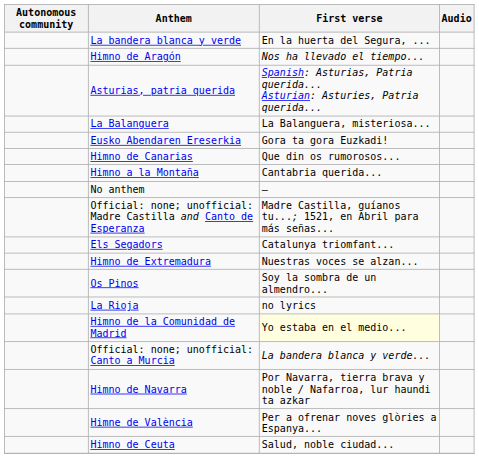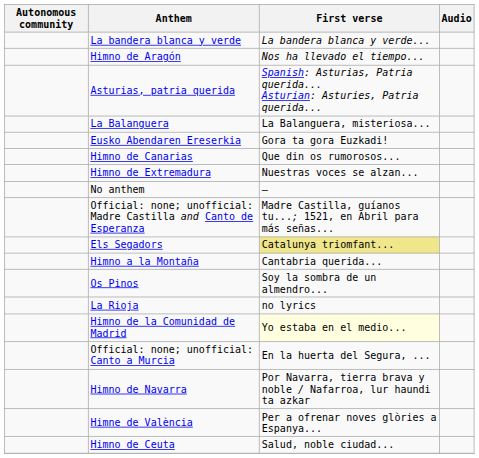 <table class="wikitable">
 <tr>
 <th>Autonomous community</th>
 <th>Anthem</th>
 <th>First verse</th>
 <th>Audio</th>
 </tr>
 <tr>
 <td></td>
 <td><a href='#'>La bandera blanca y verde</a></td>
-<td></em>En la huerta del Segura, ...<em></td>
+<td><em>La bandera blanca y verde...</em></td>
 <td></td>
 </tr>
 <tr>
 <td></td>
 <td><a href='#'>Himno de Aragón</a></td>
 <td><em>Nos ha llevado el tiempo...</em></td>
 <td></td>
 </tr>
 <tr>
 <td></td>
 <td><a href='#'>Asturias, patria querida</a></td>
 <td><em><a href='#'>Spanish</a>: Asturias, Patria querida...</em><br><em><a href='#'>Asturian</a>: Asturies, Patria querida...</td>
 <td></td>
 </tr>
 <tr>
 <td></td>
 <td><a href='#'>La Balanguera</a></td>
 <td></em>La Balanguera, misteriosa...<em></td>
 <td></td>
 </tr>
 <tr>
 <td></td>
 <td><a href='#'>Eusko Abendaren Ereserkia</a></td>
 <td></em>Gora ta gora Euzkadi!<em></td>
 <td></td>
 </tr>
 <tr>
 <td></td>
 <td><a href='#'>Himno de Canarias</a></td>
 <td></em>Que din os rumorosos...<em></td>
 <td></td>
 </tr>
 <tr>
 <td></td>
-<td><a href='#'>Himno a la Montaña</a></td>
-<td></em>Cantabria querida...<em></td>
+<td><a href='#'>Himno de Extremadura</a></td>
+<td></em>Nuestras voces se alzan...<em></td>
 <td></td>
 </tr>
 <tr>
 <td></td>
 <td></em>No anthem<em></td>
 <td></em>—<em></td>
 <td></td>
 </tr>
 <tr>
 <td></td>
 <td>Official: none; unofficial: </em>Madre Castilla<em> and </em><a href='#'>Canto de Esperanza</a><em></td>
 <td></em>Madre Castilla, guíanos tu...<em>; </em>1521, en Abril para más señas...<em></td>
 <td></td>
 </tr>
 <tr>
 <td></td>
 <td><a href='#'>Els Segadors</a></td>
-<td></em>Catalunya triomfant...<em></td>
+<td style="background: khaki;"></em>Catalunya triomfant...<em></td>
 <td></td>
 </tr>
 <tr>
 <td></td>
-<td><a href='#'>Himno de Extremadura</a></td>
-<td></em>Nuestras voces se alzan...<em></td>
+<td><a href='#'>Himno a la Montaña</a></td>
+<td></em>Cantabria querida...<em></td>
 <td></td>
 </tr>
 <tr>
 <td></td>
 <td><a href='#'>Os Pinos</a></td>
 <td></em>Soy la sombra de un almendro...<em></td>
 <td></td>
 </tr>
 <tr>
 <td></td>
 <td><a href='#'>La Rioja</a></td>
 <td></em>no lyrics<em></td>
 <td></td>
 </tr>
 <tr>
 <td></td>
 <td><a href='#'>Himno de la Comunidad de Madrid</a></td>
 <td style="background: lightyellow;"></em>Yo estaba en el medio...<em></td>
 <td></td>
 </tr>
 <tr>
 <td></td>
 <td>Official: none; unofficial: </em><a href='#'>Canto a Murcia</a><em></td>
-<td><em>La bandera blanca y verde...</em></td>
+<td></em>En la huerta del Segura, ...<em></td>
 <td></td>
 </tr>
 <tr>
 <td></td>
 <td><a href='#'>Himno de Navarra</a></td>
 <td></em>Por Navarra, tierra brava y noble<em> / </em>Nafarroa, lur haundi ta azkar<em></td>
 <td></td>
 </tr>
 <tr>
 <td></td>
 <td><a href='#'>Himne de València</a></td>
 <td></em>Per a ofrenar noves glòries a Espanya...<em></td>
 <td></td>
 </tr>
 <tr>
 <td></td>
 <td><a href='#'>Himno de Ceuta</a></td>
 <td></em>Salud, noble ciudad...<em></td>
 <td></td>
 </tr>
 <tr>
 </tr>
 </table>
